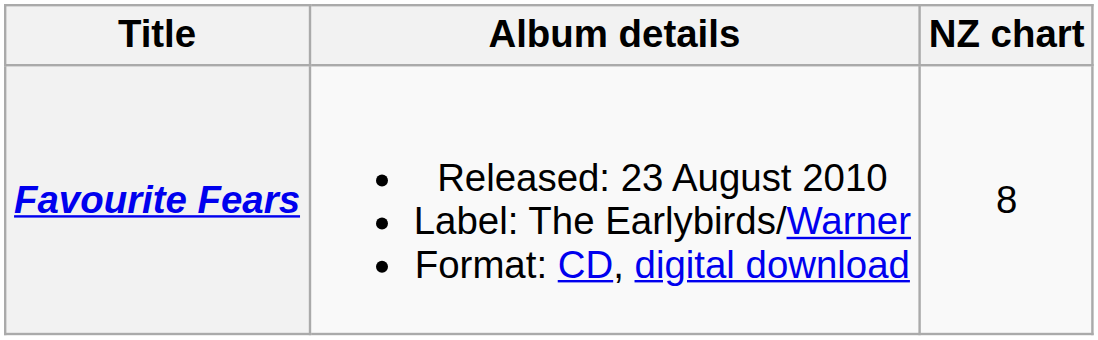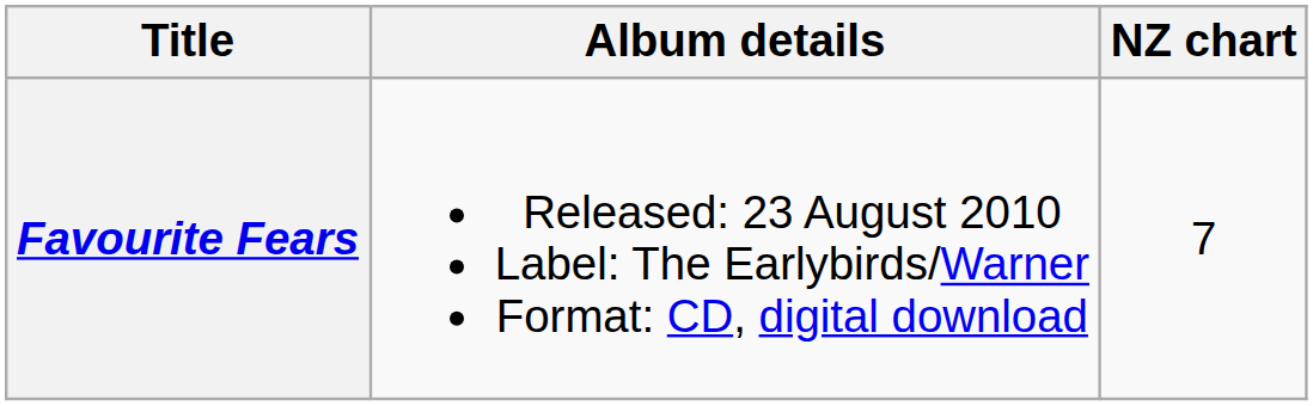 <table class="wikitable" style="text-align:center;" border="1">
 <tr>
 <th scope="col">Title</th>
 <th scope="col">Album details</th>
 <th scope="col">NZ chart<br></th>
 </tr>
 <tr>
 <th scope="row"><em><a href='#'>Favourite Fears</a></em></th>
 <td><br><ul><li>Released: 23 August 2010</li><li>Label: The Earlybirds/<a href='#'>Warner</a></li><li>Format: <a href='#'>CD</a>, <a href='#'>digital download</a></li></ul></td>
-<td align="center">8</td>
+<td align="center">7</td>
 </tr>
 </table>
